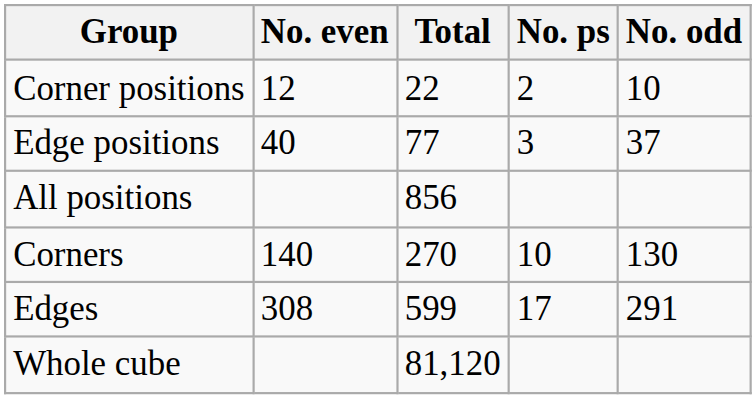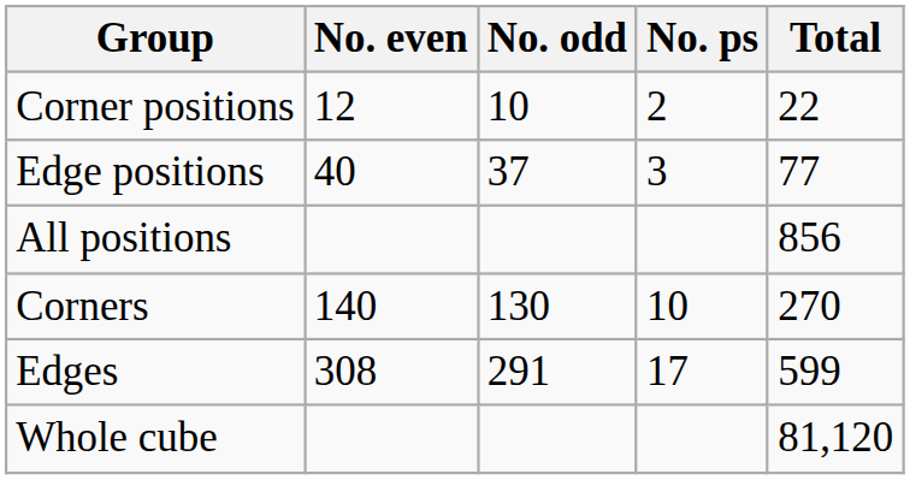 <table class="wikitable">
 <tr>
 <th>Group</th>
 <th>No. even</th>
+<th>No. odd</th>
+<th>No. ps</th>
 <th>Total</th>
-<th>No. ps</th>
-<th>No. odd</th>
 </tr>
 <tr>
 <td>Corner positions</td>
 <td>12</td>
+<td>10</td>
+<td>2</td>
 <td>22</td>
-<td>2</td>
-<td>10</td>
 </tr>
 <tr>
 <td>Edge positions</td>
 <td>40</td>
+<td>37</td>
+<td>3</td>
 <td>77</td>
-<td>3</td>
-<td>37</td>
 </tr>
 <tr>
 <td>All positions</td>
 <td></td>
-<td>856</td>
 <td></td>
 <td></td>
+<td>856</td>
 </tr>
 <tr>
 <td>Corners</td>
 <td>140</td>
+<td>130</td>
+<td>10</td>
 <td>270</td>
-<td>10</td>
-<td>130</td>
 </tr>
 <tr>
 <td>Edges</td>
 <td>308</td>
+<td>291</td>
+<td>17</td>
 <td>599</td>
-<td>17</td>
-<td>291</td>
 </tr>
 <tr>
 <td>Whole cube</td>
 <td></td>
-<td>81,120</td>
 <td></td>
 <td></td>
+<td>81,120</td>
 </tr>
 </table>
